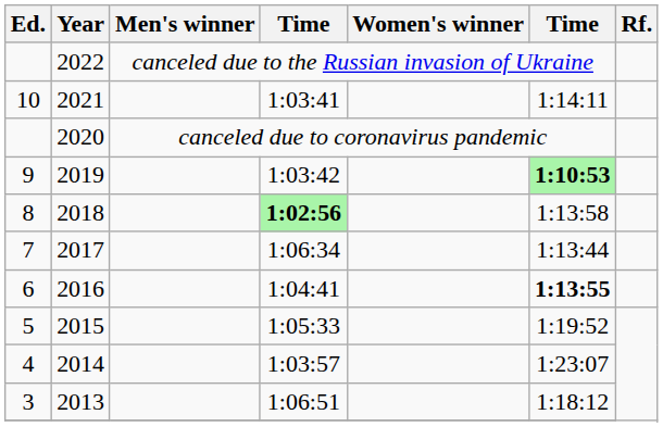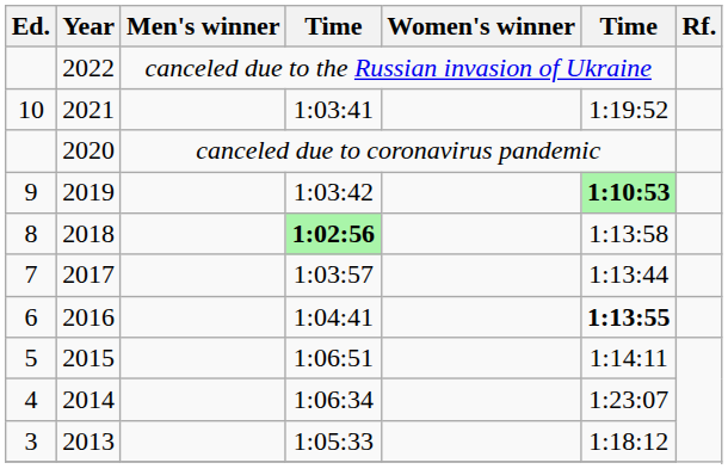 <table class="wikitable" style=" text-align:center;">
 <tr>
 <th class="unsorted">Ed.</th>
 <th>Year</th>
 <th>Men's winner</th>
 <th>Time</th>
 <th>Women's winner</th>
 <th>Time</th>
 <th class="unsorted">Rf.</th>
 </tr>
 <tr>
 <td></td>
 <td>2022</td>
 <td colspan="4" align="center" data-sort-value=""><em>canceled due to the <a href='#'>Russian invasion of Ukraine</a></em></td>
 <td></td>
 </tr>
 <tr>
 <td>10</td>
 <td>2021</td>
 <td align=left></td>
 <td>1:03:41</td>
 <td align=left></td>
-<td>1:14:11</td>
+<td>1:19:52</td>
 <td></td>
 </tr>
 <tr>
 <td></td>
 <td>2020</td>
 <td colspan="4" align="center" data-sort-value=""><em>canceled due to coronavirus pandemic</em></td>
 <td></td>
 </tr>
 <tr>
 <td>9</td>
 <td>2019</td>
 <td align=left></td>
 <td>1:03:42</td>
 <td align=left></td>
 <td bgcolor=#A9F5A9><strong>1:10:53</strong></td>
 </tr>
 <tr>
 <td>8</td>
 <td>2018</td>
 <td align=left></td>
 <td bgcolor=#A9F5A9><strong>1:02:56</strong></td>
 <td align=left></td>
 <td>1:13:58</td>
 <td></td>
 </tr>
 <tr>
 <td>7</td>
 <td>2017</td>
 <td align=left></td>
-<td>1:06:34</td>
+<td>1:03:57</td>
 <td align=left></td>
 <td>1:13:44</td>
 <td></td>
 </tr>
 <tr>
 <td>6</td>
 <td>2016</td>
 <td align=left></td>
 <td>1:04:41</td>
 <td align=left></td>
 <td><strong>1:13:55</strong></td>
 <td></td>
 </tr>
 <tr>
 <td>5</td>
 <td>2015</td>
 <td align=left></td>
-<td>1:05:33</td>
+<td>1:06:51</td>
 <td align=left></td>
-<td>1:19:52</td>
+<td>1:14:11</td>
 </tr>
 <tr>
 <td>4</td>
 <td>2014</td>
 <td align=left></td>
-<td>1:03:57</td>
+<td>1:06:34</td>
 <td align=left></td>
 <td>1:23:07</td>
 </tr>
 <tr>
 <td>3</td>
 <td>2013</td>
 <td align=left></td>
-<td>1:06:51</td>
+<td>1:05:33</td>
 <td align=left></td>
 <td>1:18:12</td>
 </tr>
 <tr>
 </tr>
 </table>
